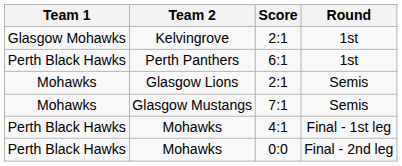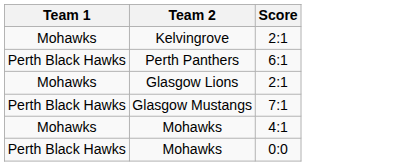 <table class="wikitable" style="text-align:center;">
 <tr>
 <th>Team 1</th>
 <th>Team 2</th>
 <th>Score</th>
-<th>Round</th>
 </tr>
 <tr>
-<td>Glasgow Mohawks</td>
+<td>Mohawks</td>
 <td>Kelvingrove</td>
 <td>2:1</td>
-<td>1st</td>
 </tr>
 <tr>
 <td>Perth Black Hawks</td>
 <td>Perth Panthers</td>
 <td>6:1</td>
-<td>1st</td>
 </tr>
 <tr>
 <td>Mohawks</td>
 <td>Glasgow Lions</td>
 <td>2:1</td>
-<td>Semis</td>
+</tr>
+<tr>
+<td>Perth Black Hawks</td>
+<td>Glasgow Mustangs</td>
+<td>7:1</td>
 </tr>
 <tr>
 <td>Mohawks</td>
-<td>Glasgow Mustangs</td>
-<td>7:1</td>
-<td>Semis</td>
-</tr>
-<tr>
-<td>Perth Black Hawks</td>
 <td>Mohawks</td>
 <td>4:1</td>
-<td>Final - 1st leg</td>
 </tr>
 <tr>
 <td>Perth Black Hawks</td>
 <td>Mohawks</td>
 <td>0:0</td>
-<td>Final - 2nd leg</td>
 </tr>
 </table>
